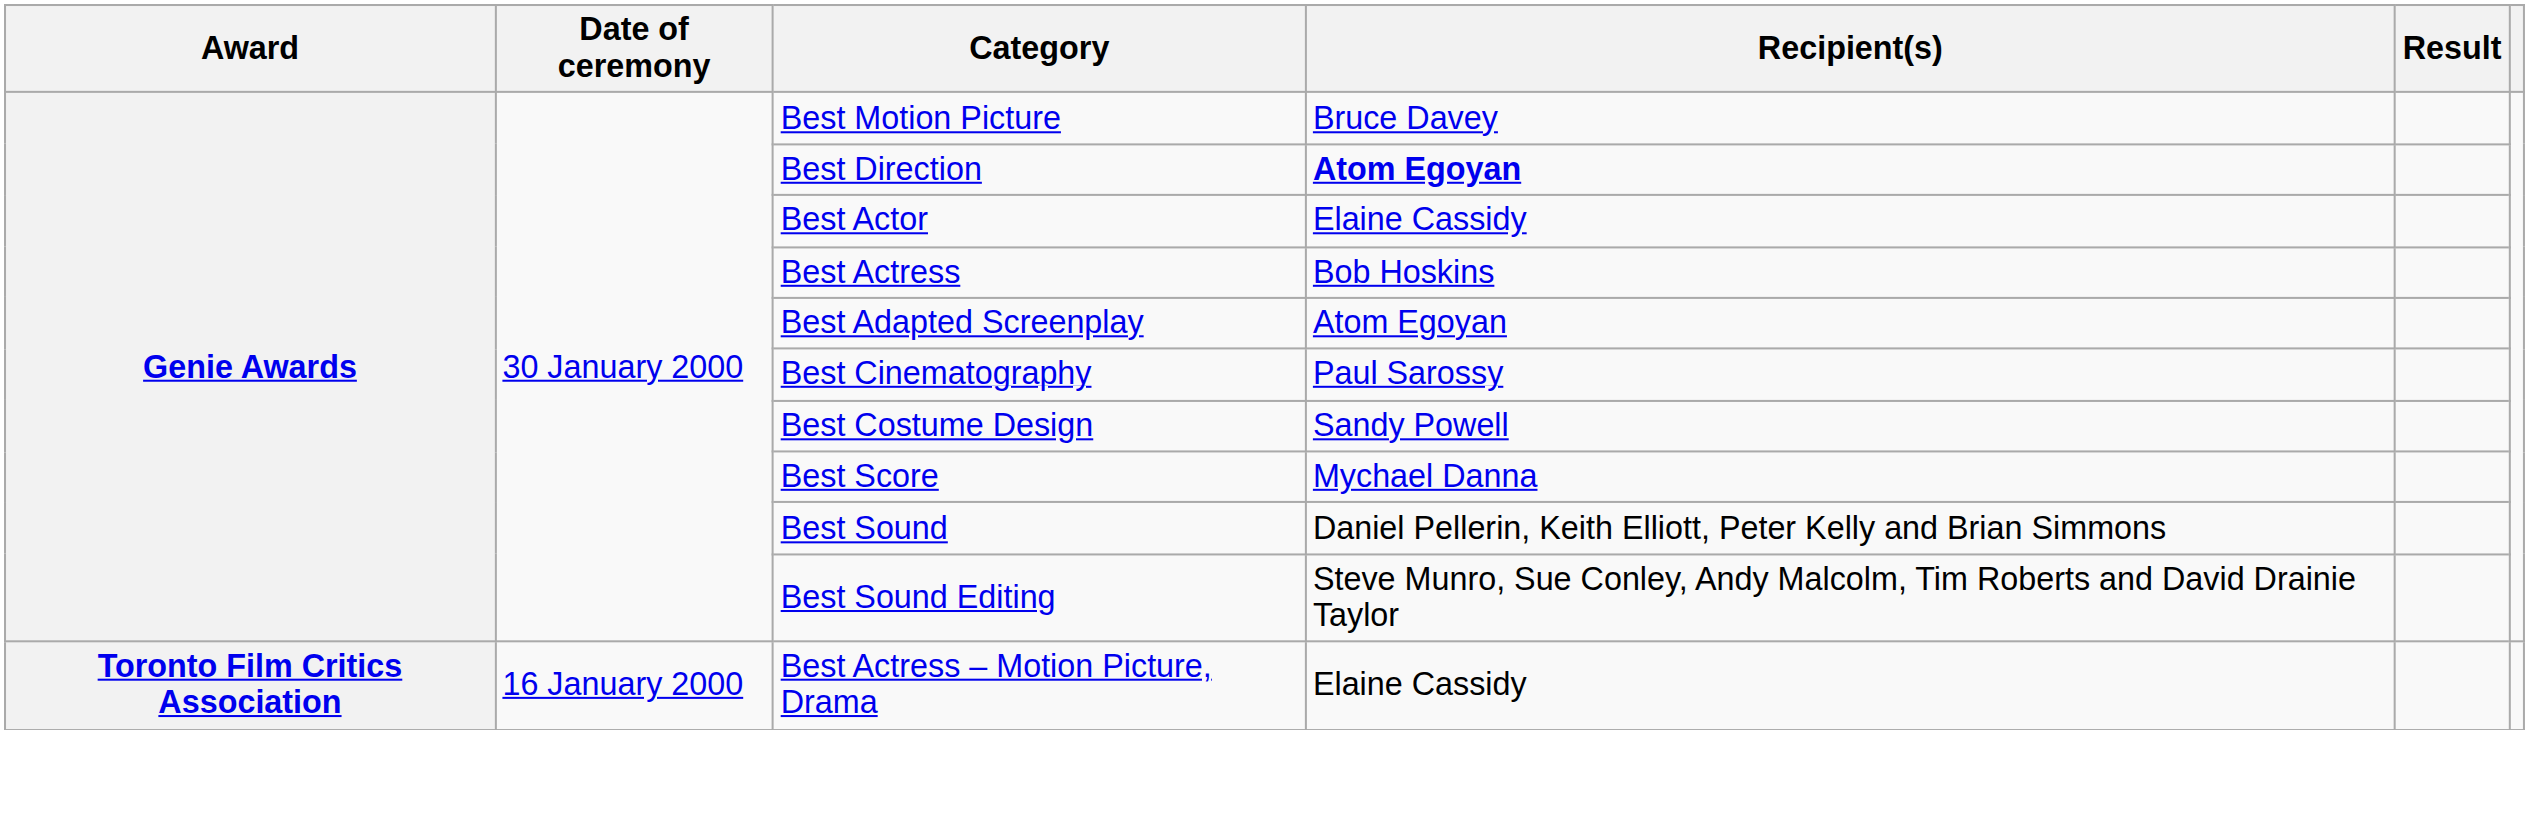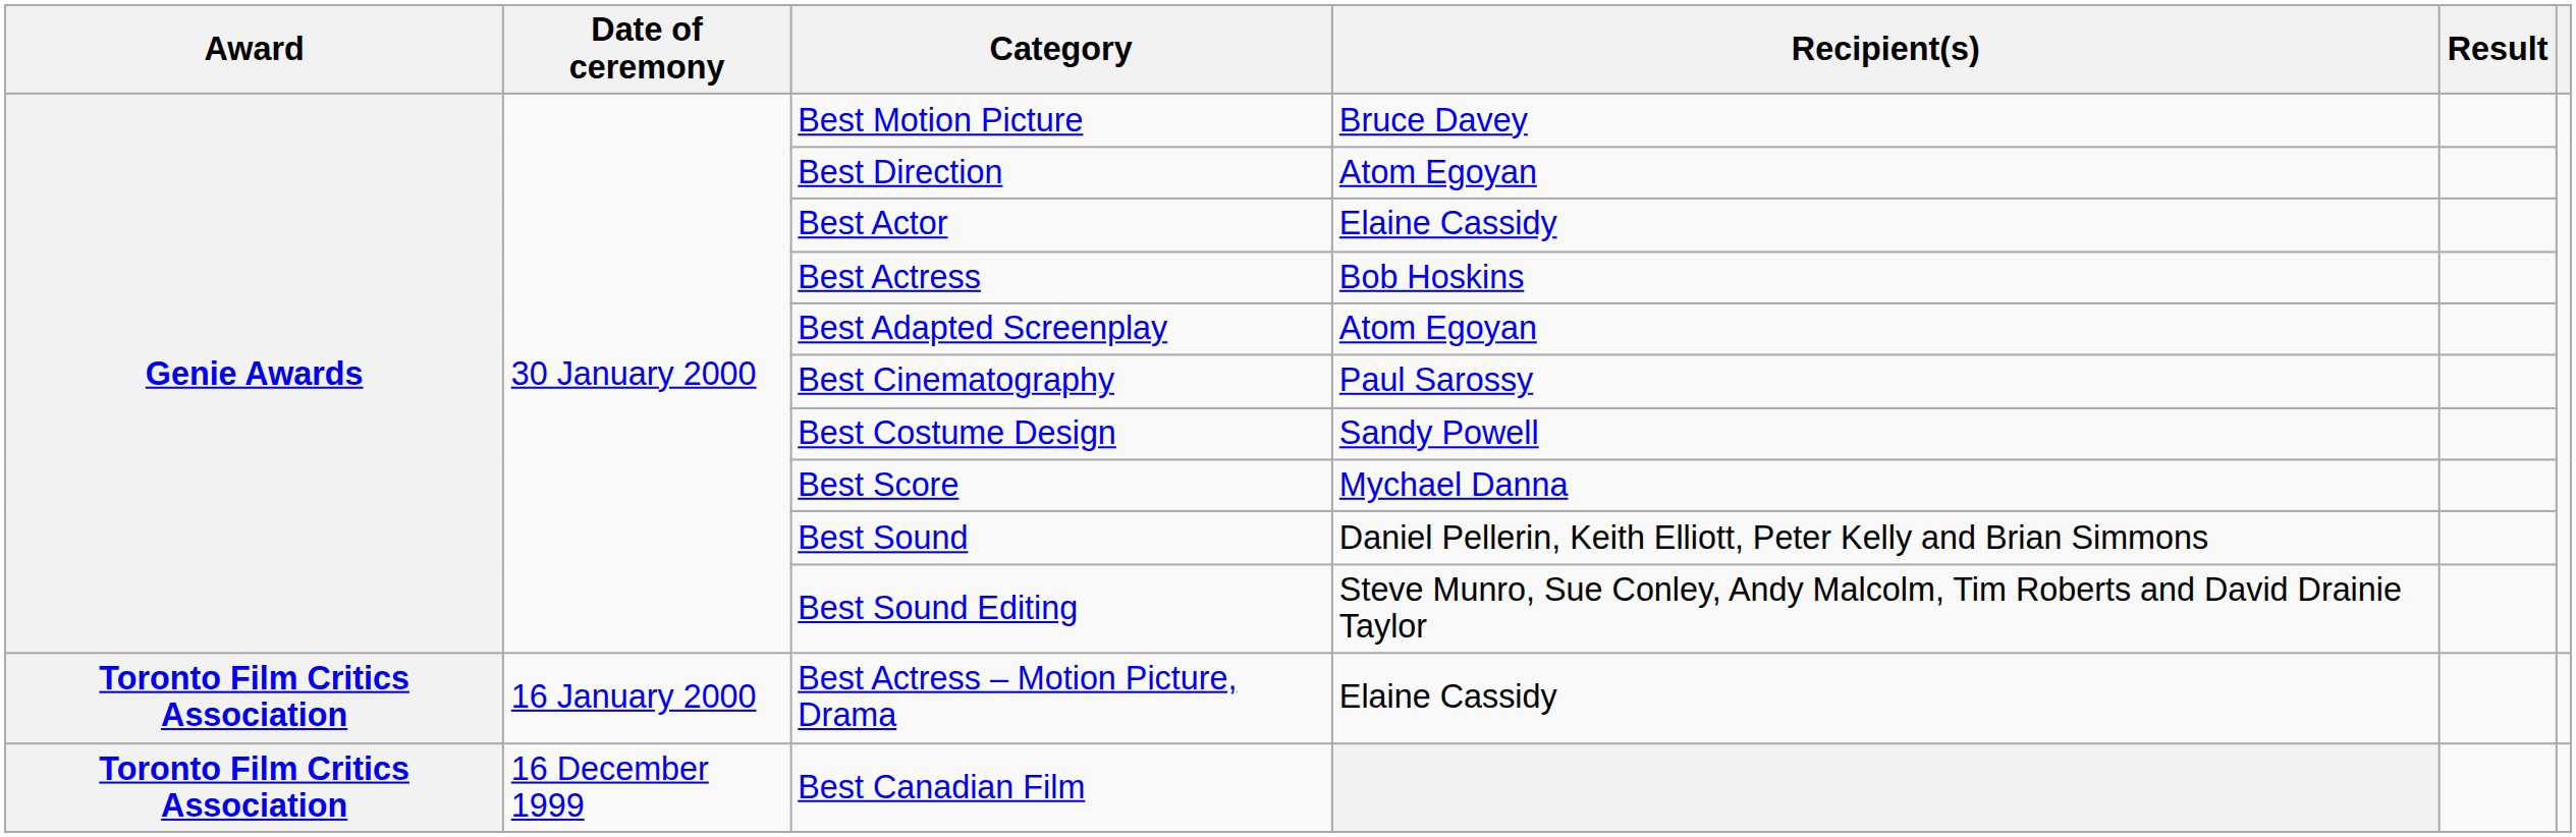 <table class="wikitable plainrowheaders sortable">
 <tr>
 <th scope="col">Award</th>
 <th scope="col">Date of ceremony</th>
 <th scope="col">Category</th>
 <th scope="col">Recipient(s)</th>
 <th scope="col">Result</th>
 <th scope="col" class="unsortable"></th>
 </tr>
 <tr>
 <th scope="row" rowspan=10><a href='#'>Genie Awards</a></th>
 <td rowspan="10"><a href='#'>30 January 2000</a></td>
 <td><a href='#'>Best Motion Picture</a></td>
 <td><a href='#'>Bruce Davey</a></td>
 <td></td>
 <td rowspan="10"></td>
 </tr>
 <tr>
 <td><a href='#'>Best Direction</a></td>
-<td><strong><a href='#'>Atom Egoyan</a></strong></td>
+<td><a href='#'>Atom Egoyan</a></td>
 <td></td>
 </tr>
 <tr>
 <td><a href='#'>Best Actor</a></td>
 <td><a href='#'>Elaine Cassidy</a></td>
 <td></td>
 </tr>
 <tr>
 <td><a href='#'>Best Actress</a></td>
 <td><a href='#'>Bob Hoskins</a></td>
 <td></td>
 </tr>
 <tr>
 <td><a href='#'>Best Adapted Screenplay</a></td>
 <td><a href='#'>Atom Egoyan</a></td>
 <td></td>
 </tr>
 <tr>
 <td><a href='#'>Best Cinematography</a></td>
 <td><a href='#'>Paul Sarossy</a></td>
 <td></td>
 </tr>
 <tr>
 <td><a href='#'>Best Costume Design</a></td>
 <td><a href='#'>Sandy Powell</a></td>
 <td></td>
 </tr>
 <tr>
 <td><a href='#'>Best Score</a></td>
 <td><a href='#'>Mychael Danna</a></td>
 <td></td>
 </tr>
 <tr>
 <td><a href='#'>Best Sound</a></td>
 <td>Daniel Pellerin, Keith Elliott, Peter Kelly and Brian Simmons</td>
 <td></td>
 </tr>
 <tr>
 <td><a href='#'>Best Sound Editing</a></td>
 <td>Steve Munro, Sue Conley, Andy Malcolm, Tim Roberts and David Drainie Taylor</td>
 <td></td>
 </tr>
 <tr>
 <th scope="row"><a href='#'>Toronto Film Critics Association</a></th>
 <td><a href='#'>16 January 2000</a></td>
 <td><a href='#'>Best Actress – Motion Picture, Drama</a></td>
 <td>Elaine Cassidy</td>
 <td></td>
 <td></td>
 </tr>
 <tr>
+<th scope="row"><a href='#'>Toronto Film Critics Association</a></th>
+<td><a href='#'>16 December 1999</a></td>
+<td><a href='#'>Best Canadian Film</a></td>
+<th></th>
+<td></td>
+<td></td>
+</tr>
+<tr>
 </tr>
 </table>
